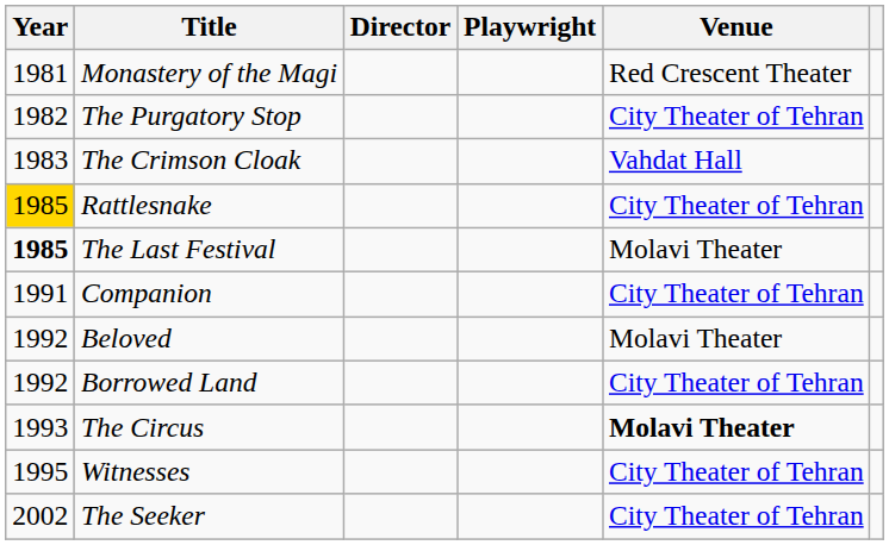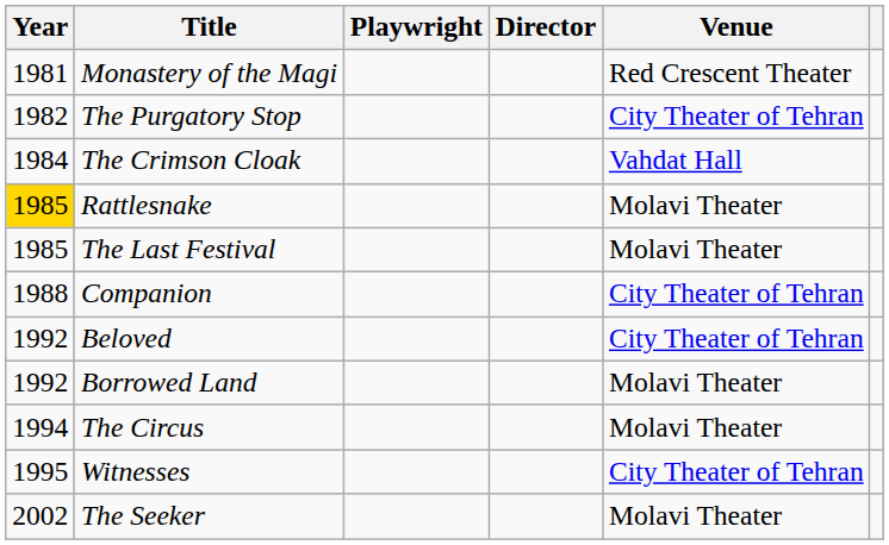 <table class="wikitable unsortable">
 <tr>
 <th scope="col">Year</th>
 <th scope="col">Title</th>
+<th scope="col">Playwright</th>
 <th scope="col">Director</th>
-<th scope="col">Playwright</th>
 <th scope="col" class="unsortable">Venue</th>
 <th scope="col" class="unsortable"></th>
 </tr>
 <tr>
 <td>1981</td>
 <td><em>Monastery of the Magi</em></td>
 <td></td>
 <td></td>
 <td>Red Crescent Theater</td>
 <td></td>
 </tr>
 <tr>
 <td>1982</td>
 <td><em>The Purgatory Stop</em></td>
 <td></td>
 <td></td>
 <td><a href='#'>City Theater of Tehran</a></td>
 <td></td>
 </tr>
 <tr>
-<td>1983</td>
+<td>1984</td>
 <td><em>The Crimson Cloak</em></td>
 <td></td>
 <td></td>
 <td><a href='#'>Vahdat Hall</a></td>
 <td></td>
 </tr>
 <tr>
 <td style="background: gold;">1985</td>
 <td><em>Rattlesnake</em></td>
 <td></td>
 <td></td>
-<td><a href='#'>City Theater of Tehran</a></td>
+<td>Molavi Theater</td>
 <td></td>
 </tr>
 <tr>
-<td><strong>1985</strong></td>
+<td>1985</td>
 <td><em>The Last Festival</em></td>
 <td></td>
 <td></td>
 <td>Molavi Theater</td>
 <td></td>
 </tr>
 <tr>
-<td>1991</td>
+<td>1988</td>
 <td><em>Companion</em></td>
 <td></td>
 <td></td>
 <td><a href='#'>City Theater of Tehran</a></td>
 <td></td>
 </tr>
 <tr>
 <td>1992</td>
 <td><em>Beloved</em></td>
 <td></td>
 <td></td>
-<td>Molavi Theater</td>
+<td><a href='#'>City Theater of Tehran</a></td>
 <td></td>
 </tr>
 <tr>
 <td>1992</td>
 <td><em>Borrowed Land</em></td>
 <td></td>
 <td></td>
-<td><a href='#'>City Theater of Tehran</a></td>
+<td>Molavi Theater</td>
 <td></td>
 </tr>
 <tr>
-<td>1993</td>
+<td>1994</td>
 <td><em>The Circus</em></td>
 <td></td>
 <td></td>
-<td><strong>Molavi Theater</strong></td>
+<td>Molavi Theater</td>
 <td></td>
 </tr>
 <tr>
 <td>1995</td>
 <td><em>Witnesses</em></td>
 <td></td>
 <td></td>
 <td><a href='#'>City Theater of Tehran</a></td>
 <td></td>
 </tr>
 <tr>
 <td>2002</td>
 <td><em>The Seeker</em></td>
 <td></td>
 <td></td>
-<td><a href='#'>City Theater of Tehran</a></td>
+<td>Molavi Theater</td>
 <td></td>
 </tr>
 </table>
